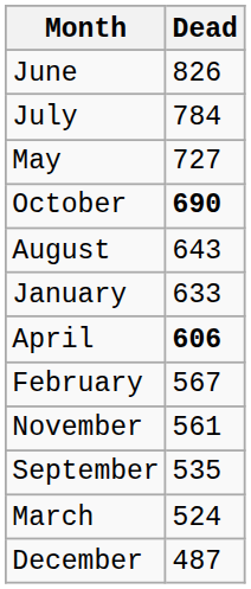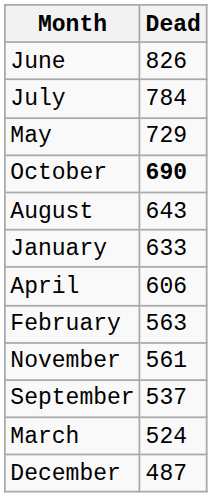 <table class="wikitable">
 <tr>
 <th>Month</th>
 <th>Dead</th>
 </tr>
 <tr>
 <td>June</td>
 <td>826</td>
 </tr>
 <tr>
 <td>July</td>
 <td>784</td>
 </tr>
 <tr>
 <td>May</td>
-<td>727</td>
+<td>729</td>
 </tr>
 <tr>
 <td>October</td>
 <td><strong>690</strong></td>
 </tr>
 <tr>
 <td>August</td>
 <td>643</td>
 </tr>
 <tr>
 <td>January</td>
 <td>633</td>
 </tr>
 <tr>
 <td>April</td>
-<td><strong>606</strong></td>
+<td>606</td>
 </tr>
 <tr>
 <td>February</td>
-<td>567</td>
+<td>563</td>
 </tr>
 <tr>
 <td>November</td>
 <td>561</td>
 </tr>
 <tr>
 <td>September</td>
-<td>535</td>
+<td>537</td>
 </tr>
 <tr>
 <td>March</td>
 <td>524</td>
 </tr>
 <tr>
 <td>December</td>
 <td>487</td>
 </tr>
 </table>
